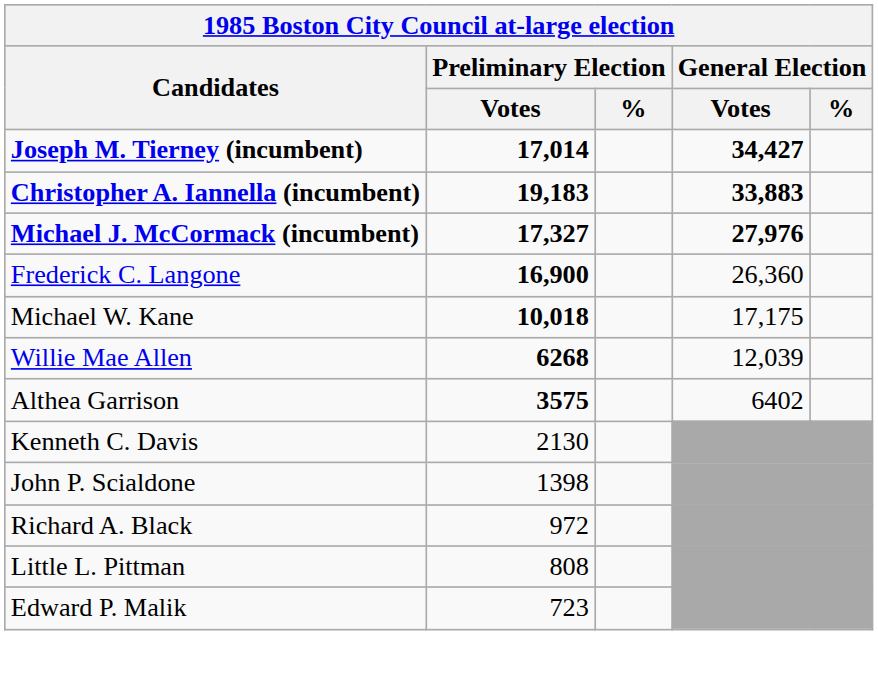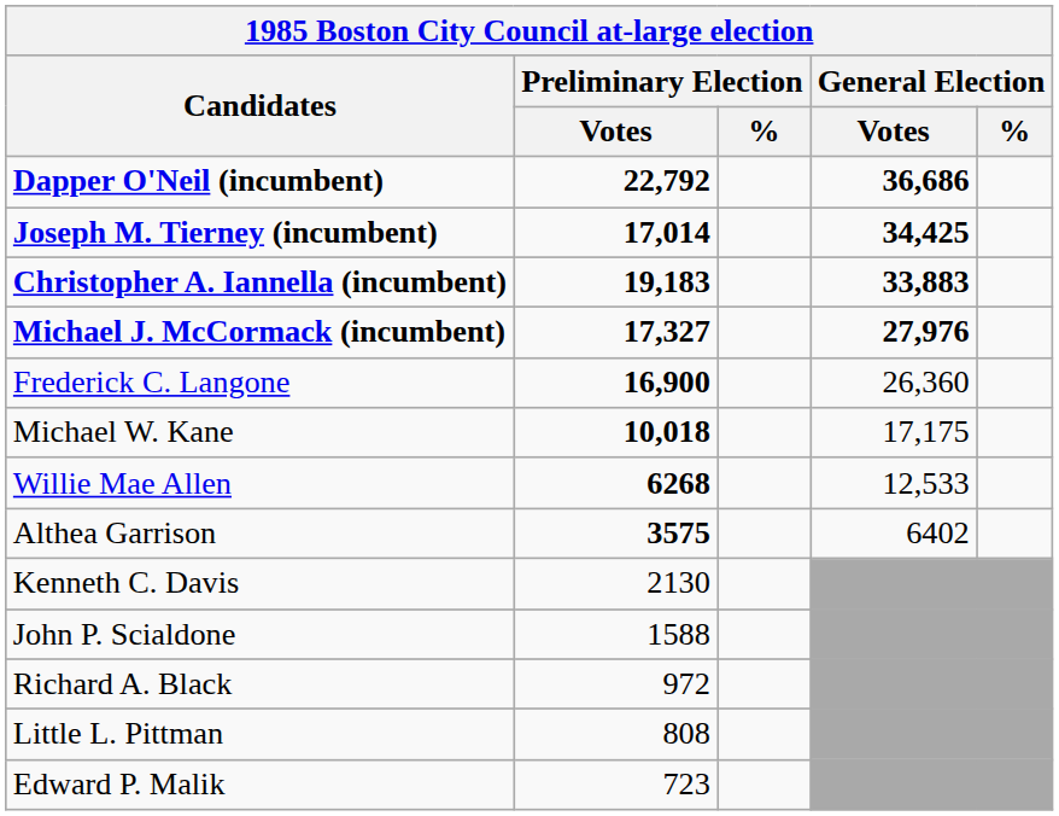 <table class=wikitable>
 <tr>
 <th colspan=5><a href='#'>1985 Boston City Council at-large election</a></th>
 </tr>
 <tr>
 <th rowspan="2"><strong>Candidates</strong></th>
 <th colspan=2><strong>Preliminary Election</strong></th>
 <th colspan=2><strong>General Election</strong></th>
 </tr>
 <tr>
 <th>Votes</th>
 <th>%</th>
 <th>Votes</th>
 <th>%</th>
 </tr>
 <tr>
+<td><strong><a href='#'>Dapper O'Neil</a> (incumbent)</strong></td>
+<td style="text-align:right;"><strong>22,792</strong></td>
+<td style="text-align:right;"><strong></strong></td>
+<td style="text-align:right;"><strong>36,686</strong></td>
+<td style="text-align:right;"><strong></strong></td>
+</tr>
+<tr>
 <td><strong><a href='#'>Joseph M. Tierney</a> (incumbent)</strong></td>
 <td style="text-align:right;"><strong>17,014</strong></td>
 <td style="text-align:right;"><strong></strong></td>
-<td style="text-align:right;"><strong>34,427</strong></td>
+<td style="text-align:right;"><strong>34,425</strong></td>
 <td style="text-align:right;"><strong></strong></td>
 </tr>
 <tr>
 <td><strong><a href='#'>Christopher A. Iannella</a> (incumbent)</strong></td>
 <td style="text-align:right;"><strong>19,183</strong></td>
 <td style="text-align:right;"><strong></strong></td>
 <td style="text-align:right;"><strong>33,883</strong></td>
 <td style="text-align:right;"><strong></strong></td>
 </tr>
 <tr>
 <td><strong><a href='#'>Michael J. McCormack</a> (incumbent)</strong></td>
 <td style="text-align:right;"><strong>17,327</strong></td>
 <td style="text-align:right;"><strong></strong></td>
 <td style="text-align:right;"><strong>27,976</strong></td>
 <td style="text-align:right;"><strong></strong></td>
 </tr>
 <tr>
 <td><a href='#'>Frederick C. Langone</a></td>
 <td style="text-align:right;"><strong>16,900</strong></td>
 <td style="text-align:right;"><strong></strong></td>
 <td style="text-align:right;">26,360</td>
 <td style="text-align:right;"></td>
 </tr>
 <tr>
 <td>Michael W. Kane</td>
 <td style="text-align:right;"><strong>10,018</strong></td>
 <td style="text-align:right;"><strong></strong></td>
 <td style="text-align:right;">17,175</td>
 <td style="text-align:right;"></td>
 </tr>
 <tr>
 <td><a href='#'>Willie Mae Allen</a></td>
 <td style="text-align:right;"><strong>6268</strong></td>
 <td style="text-align:right;"><strong></strong></td>
-<td style="text-align:right;">12,039</td>
+<td style="text-align:right;">12,533</td>
 <td style="text-align:right;"></td>
 </tr>
 <tr>
 <td>Althea Garrison</td>
 <td style="text-align:right;"><strong>3575</strong></td>
 <td style="text-align:right;"><strong></strong></td>
 <td style="text-align:right;">6402</td>
 <td style="text-align:right;"></td>
 </tr>
 <tr>
 <td>Kenneth C. Davis</td>
 <td style="text-align:right;">2130</td>
 <td style="text-align:right;"></td>
 <td colspan="2" style="background:darkgrey;"> </td>
 </tr>
 <tr>
 <td>John P. Scialdone</td>
-<td style="text-align:right;">1398</td>
+<td style="text-align:right;">1588</td>
 <td style="text-align:right;"></td>
 <td colspan="2" style="background:darkgrey;"> </td>
 </tr>
 <tr>
 <td>Richard A. Black</td>
 <td style="text-align:right;">972</td>
 <td style="text-align:right;"></td>
 <td colspan="2" style="background:darkgrey;"> </td>
 </tr>
 <tr>
 <td>Little L. Pittman</td>
 <td style="text-align:right;">808</td>
 <td style="text-align:right;"></td>
 <td colspan="2" style="background:darkgrey;"> </td>
 </tr>
 <tr>
 <td>Edward P. Malik</td>
 <td style="text-align:right;">723</td>
 <td style="text-align:right;"></td>
 <td colspan="2" style="background:darkgrey;"> </td>
 </tr>
 </table>
